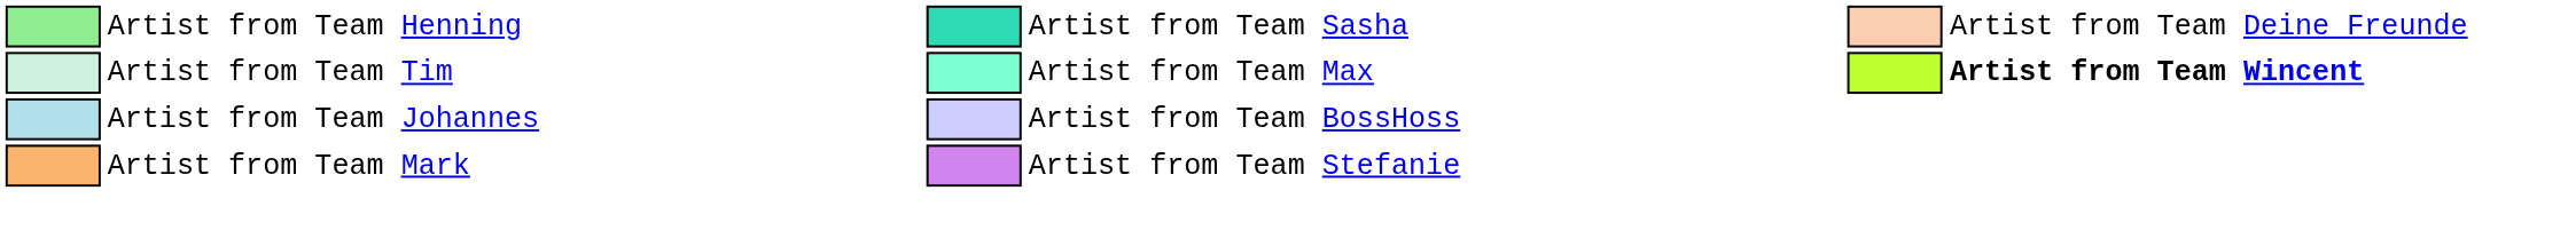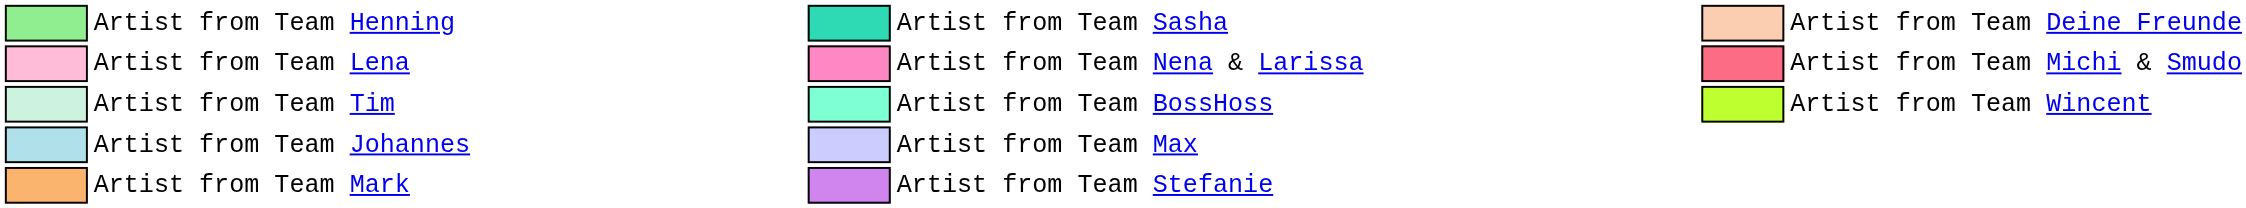 <table class="toccolours collapsible collapsed" style="margin:1em auto; font-size: 100%; white-space: nowrap">
 <tr>
 <td style="background:#90ee90; border:1px solid black">     </td>
 <td>Artist from Team <a href='#'>Henning</a></td>
 <td>     </td>
 <td>     </td>
 <td>     </td>
 <td>     </td>
 <td style="background:#2ddab4; border:1px solid black">     </td>
 <td>Artist from Team <a href='#'>Sasha</a></td>
 <td>     </td>
 <td>     </td>
 <td>     </td>
 <td>     </td>
 <td style="background:#FBCEB1; border:1px solid black">     </td>
 <td>Artist from Team <a href='#'>Deine Freunde</a></td>
 </tr>
 <tr>
+<td style="background:#ffbcd9; border:1px solid black">     </td>
+<td>Artist from Team <a href='#'>Lena</a></td>
+<td>     </td>
+<td>     </td>
+<td>     </td>
+<td>     </td>
+<td style="background:#FF87C3; border:1px solid black">     </td>
+<td>Artist from Team <a href='#'>Nena</a> & <a href='#'>Larissa</a></td>
+<td>     </td>
+<td>     </td>
+<td>     </td>
+<td>     </td>
+<td style="background:#FC6C85; border:1px solid black">     </td>
+<td>Artist from Team <a href='#'>Michi</a> & <a href='#'>Smudo</a></td>
+</tr>
+<tr>
 <td style="background:#cef2e0; border:1px solid black">     </td>
 <td>Artist from Team <a href='#'>Tim</a></td>
 <td>     </td>
 <td>     </td>
 <td>     </td>
 <td>     </td>
 <td style="background:#7FFFD4; border:1px solid black">     </td>
-<td>Artist from Team <a href='#'>Max</a></td>
+<td>Artist from Team <a href='#'>BossHoss</a></td>
 <td>     </td>
 <td>     </td>
 <td>     </td>
 <td>     </td>
 <td style="background:#bdff2f; border:1px solid black">     </td>
-<td><strong>Artist from Team <a href='#'>Wincent</a></strong></td>
+<td>Artist from Team <a href='#'>Wincent</a></td>
 </tr>
 <tr>
 <td style="background:#b0e0e9; border:1px solid black">     </td>
 <td>Artist from Team <a href='#'>Johannes</a></td>
 <td>     </td>
 <td>     </td>
 <td>     </td>
 <td>     </td>
 <td style="background:#ccccff; border:1px solid black">     </td>
-<td>Artist from Team <a href='#'>BossHoss</a></td>
+<td>Artist from Team <a href='#'>Max</a></td>
 </tr>
 <tr>
 <td style="background:#fbb46e; border:1px solid black">     </td>
 <td>Artist from Team <a href='#'>Mark</a></td>
 <td>     </td>
 <td>     </td>
 <td>     </td>
 <td>     </td>
 <td style="background:#d084ee; border:1px solid black">     </td>
 <td>Artist from Team <a href='#'>Stefanie</a></td>
 </tr>
 </table>
